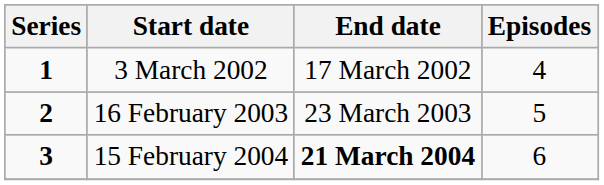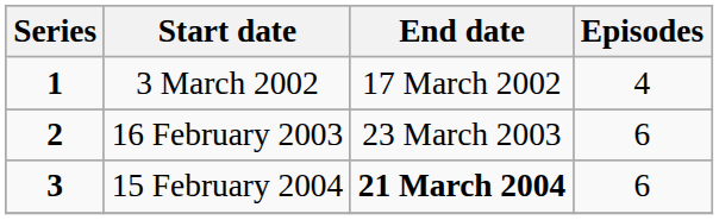 <table class="wikitable" style="text-align:center;">
 <tr>
 <th>Series</th>
 <th>Start date</th>
 <th>End date</th>
 <th>Episodes</th>
 </tr>
 <tr>
 <td><strong>1</strong></td>
 <td>3 March 2002</td>
 <td>17 March 2002</td>
 <td>4</td>
 </tr>
 <tr>
 <td><strong>2</strong></td>
 <td>16 February 2003</td>
 <td>23 March 2003</td>
-<td>5</td>
+<td>6</td>
 </tr>
 <tr>
 <td><strong>3</strong></td>
 <td>15 February 2004</td>
 <td><strong>21 March 2004</strong></td>
 <td>6</td>
 </tr>
 <tr>
 </tr>
 </table>
